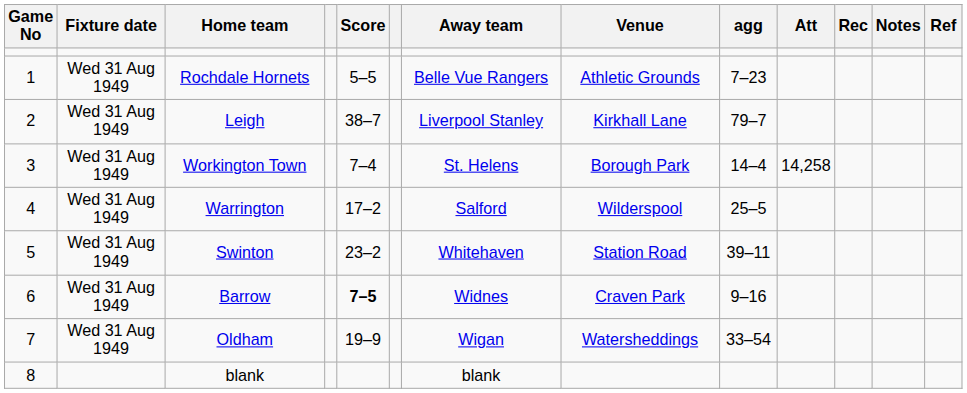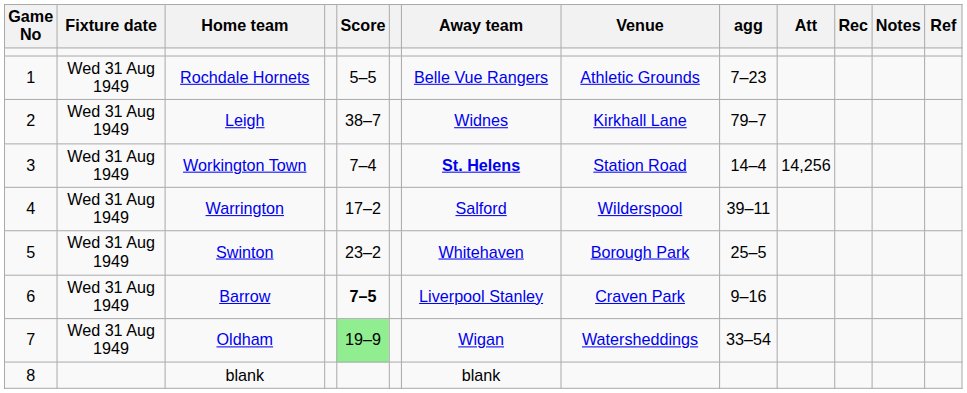 <table class="wikitable" style="text-align:center;">
 <tr>
 <th width=20 abbr="No">Game No</th>
 <th width=100 abbr="Date">Fixture date</th>
 <th width=150 abbr="Home team">Home team</th>
 <th width=5 abbr="space"></th>
 <th width=20 abbr="Score">Score</th>
 <th width=5 abbr="space"></th>
 <th width=150 abbr="Away team">Away team</th>
 <th width=150 abbr="Venue">Venue</th>
 <th width=50 abbr="agg">agg</th>
 <th width=30 abbr="Att">Att</th>
 <th width=30 abbr="Rec">Rec</th>
 <th width=20 abbr="Notes">Notes</th>
 <th width=30 abbr="Ref">Ref</th>
 </tr>
 <tr>
 <td></td>
 <td></td>
 <td></td>
 <td></td>
 <td></td>
 <td></td>
 <td></td>
 <td></td>
 <td></td>
 <td></td>
 <td></td>
 <td></td>
 </tr>
 <tr>
 <td>1</td>
 <td>Wed 31 Aug 1949</td>
 <td><a href='#'>Rochdale Hornets</a></td>
 <td></td>
 <td>5–5</td>
 <td></td>
 <td><a href='#'>Belle Vue Rangers</a></td>
 <td><a href='#'>Athletic Grounds</a></td>
 <td>7–23</td>
 <td></td>
 <td></td>
 <td></td>
 <td></td>
 </tr>
 <tr>
 <td>2</td>
 <td>Wed 31 Aug 1949</td>
 <td><a href='#'>Leigh</a></td>
 <td></td>
 <td>38–7</td>
 <td></td>
-<td><a href='#'>Liverpool Stanley</a></td>
+<td><a href='#'>Widnes</a></td>
 <td><a href='#'>Kirkhall Lane</a></td>
 <td>79–7</td>
 <td></td>
 <td></td>
 <td></td>
 <td></td>
 </tr>
 <tr>
 <td>3</td>
 <td>Wed 31 Aug 1949</td>
 <td><a href='#'>Workington Town</a></td>
 <td></td>
 <td>7–4</td>
 <td></td>
-<td><a href='#'>St. Helens</a></td>
-<td><a href='#'>Borough Park</a></td>
+<td><strong><a href='#'>St. Helens</a></strong></td>
+<td><a href='#'>Station Road</a></td>
 <td>14–4</td>
-<td>14,258</td>
+<td>14,256</td>
 <td></td>
 <td></td>
 <td></td>
 </tr>
 <tr>
 <td>4</td>
 <td>Wed 31 Aug 1949</td>
 <td><a href='#'>Warrington</a></td>
 <td></td>
 <td>17–2</td>
 <td></td>
 <td><a href='#'>Salford</a></td>
 <td><a href='#'>Wilderspool</a></td>
-<td>25–5</td>
+<td>39–11</td>
 <td></td>
 <td></td>
 <td></td>
 <td></td>
 </tr>
 <tr>
 <td>5</td>
 <td>Wed 31 Aug 1949</td>
 <td><a href='#'>Swinton</a></td>
 <td></td>
 <td>23–2</td>
 <td></td>
 <td><a href='#'>Whitehaven</a></td>
-<td><a href='#'>Station Road</a></td>
-<td>39–11</td>
+<td><a href='#'>Borough Park</a></td>
+<td>25–5</td>
 <td></td>
 <td></td>
 <td></td>
 <td></td>
 </tr>
 <tr>
 <td>6</td>
 <td>Wed 31 Aug 1949</td>
 <td><a href='#'>Barrow</a></td>
 <td></td>
 <td><strong>7–5</strong></td>
 <td></td>
-<td><a href='#'>Widnes</a></td>
+<td><a href='#'>Liverpool Stanley</a></td>
 <td><a href='#'>Craven Park</a></td>
 <td>9–16</td>
 <td></td>
 <td></td>
 <td></td>
 <td></td>
 </tr>
 <tr>
 <td>7</td>
 <td>Wed 31 Aug 1949</td>
 <td><a href='#'>Oldham</a></td>
 <td></td>
-<td>19–9</td>
+<td style="background: lightgreen;">19–9</td>
 <td></td>
 <td><a href='#'>Wigan</a></td>
 <td><a href='#'>Watersheddings</a></td>
 <td>33–54</td>
 <td></td>
 <td></td>
 <td></td>
 <td></td>
 </tr>
 <tr>
 <td>8</td>
 <td></td>
 <td>blank</td>
 <td></td>
 <td></td>
 <td></td>
 <td>blank</td>
 <td></td>
 <td></td>
 <td></td>
 <td></td>
 <td></td>
 <td></td>
 </tr>
 </table>
